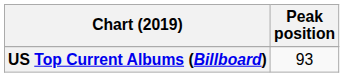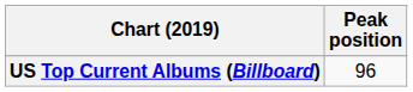 <table class="wikitable plainrowheaders" style="text-align:center">
 <tr>
 <th scope="col">Chart (2019)</th>
 <th scope="col">Peak<br> position</th>
 </tr>
 <tr>
 </tr>
 <tr>
 </tr>
 <tr>
 </tr>
 <tr>
 <th scope="row">US <a href='#'>Top Current Albums</a> (<em><a href='#'>Billboard</a></em>)</th>
-<td>93</td>
+<td>96</td>
 </tr>
 </table>
